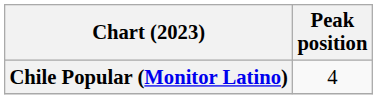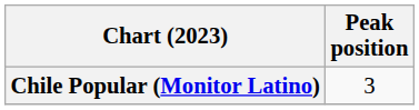 <table class="wikitable sortable plainrowheaders" style="text-align:center">
 <tr>
 <th>Chart (2023)</th>
 <th>Peak<br>position</th>
 </tr>
 <tr>
 <th scope="row">Chile Popular (<a href='#'>Monitor Latino</a>)</th>
-<td>4</td>
+<td>3</td>
 </tr>
 <tr>
 </tr>
 </table>
